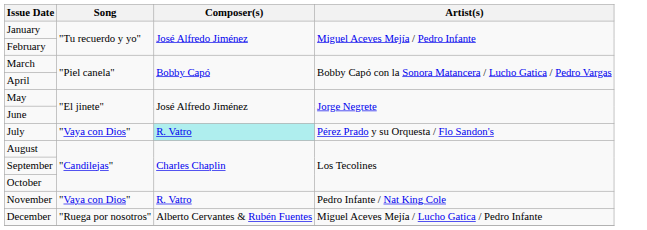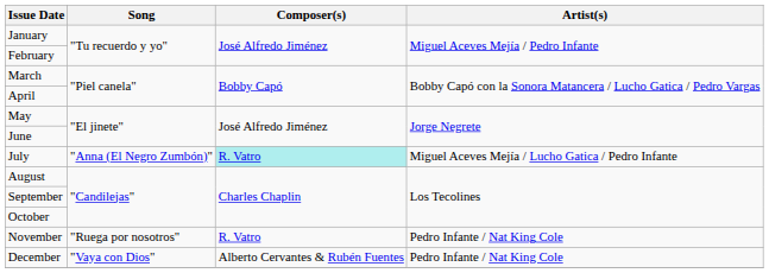 <table class="wikitable">
 <tr>
 <th>Issue Date</th>
 <th>Song</th>
 <th>Composer(s)</th>
 <th>Artist(s)</th>
 </tr>
 <tr>
 <td>January</td>
 <td align="left" rowspan="2">"Tu recuerdo y yo"</td>
 <td align="left" rowspan="2"><a href='#'>José Alfredo Jiménez</a></td>
 <td align="left" rowspan="2"><a href='#'>Miguel Aceves Mejía</a> / <a href='#'>Pedro Infante</a></td>
 </tr>
 <tr>
 <td>February</td>
 </tr>
 <tr>
 <td>March</td>
 <td align="left" rowspan="2">"Piel canela"</td>
 <td align="left" rowspan="2"><a href='#'>Bobby Capó</a></td>
 <td align="left" rowspan="2">Bobby Capó con la <a href='#'>Sonora Matancera</a> / <a href='#'>Lucho Gatica</a> / <a href='#'>Pedro Vargas</a></td>
 </tr>
 <tr>
 <td>April</td>
 </tr>
 <tr>
 <td>May</td>
 <td align="left" rowspan="2">"El jinete"</td>
 <td align="left" rowspan="2">José Alfredo Jiménez</td>
 <td align="left" rowspan="2"><a href='#'>Jorge Negrete</a></td>
 </tr>
 <tr>
 <td>June</td>
 </tr>
 <tr>
 <td>July</td>
-<td align="left" rowspan="1">"<a href='#'>Vaya con Dios</a>"</td>
+<td align="left" rowspan="1">"<a href='#'>Anna (El Negro Zumbón)</a>"</td>
 <td align="left" rowspan="1" style="background: paleturquoise;"><a href='#'>R. Vatro</a></td>
-<td align="left" rowspan="1"><a href='#'>Pérez Prado</a> y su Orquesta / <a href='#'>Flo Sandon's</a></td>
+<td align="left" rowspan="1">Miguel Aceves Mejía / <a href='#'>Lucho Gatica</a> / Pedro Infante</td>
 </tr>
 <tr>
 <td>August</td>
 <td align="left" rowspan="3">"<a href='#'>Candilejas</a>"</td>
 <td align="left" rowspan="3"><a href='#'>Charles Chaplin</a></td>
 <td align="left" rowspan="3">Los Tecolines</td>
 </tr>
 <tr>
 <td>September</td>
 </tr>
 <tr>
 <td>October</td>
 </tr>
 <tr>
 <td>November</td>
-<td align="left" rowspan="1">"<a href='#'>Vaya con Dios</a>"</td>
+<td align="left" rowspan="1">"Ruega por nosotros"</td>
 <td align="left" rowspan="1"><a href='#'>R. Vatro</a></td>
 <td align="left" rowspan="1">Pedro Infante / <a href='#'>Nat King Cole</a></td>
 </tr>
 <tr>
 <td>December</td>
-<td align="left" rowspan="1">"Ruega por nosotros"</td>
+<td align="left" rowspan="1">"<a href='#'>Vaya con Dios</a>"</td>
 <td align="left" rowspan="1">Alberto Cervantes & <a href='#'>Rubén Fuentes</a></td>
-<td align="left" rowspan="1">Miguel Aceves Mejía / <a href='#'>Lucho Gatica</a> / Pedro Infante</td>
+<td align="left" rowspan="1">Pedro Infante / <a href='#'>Nat King Cole</a></td>
 </tr>
 <tr>
 </tr>
 </table>
